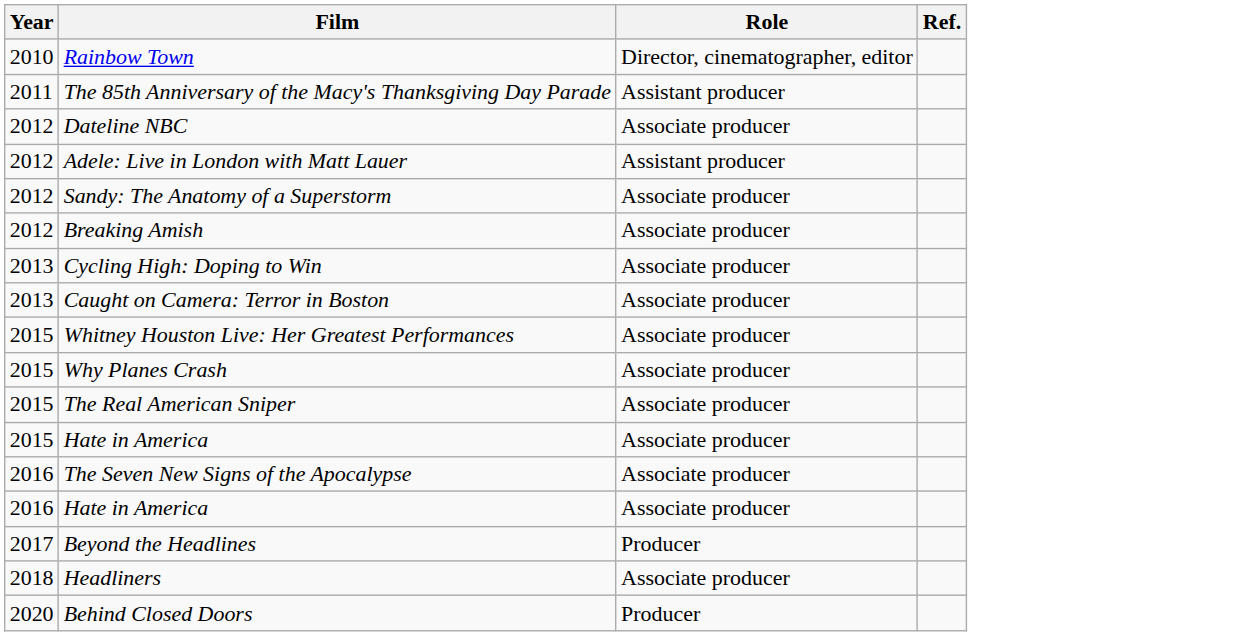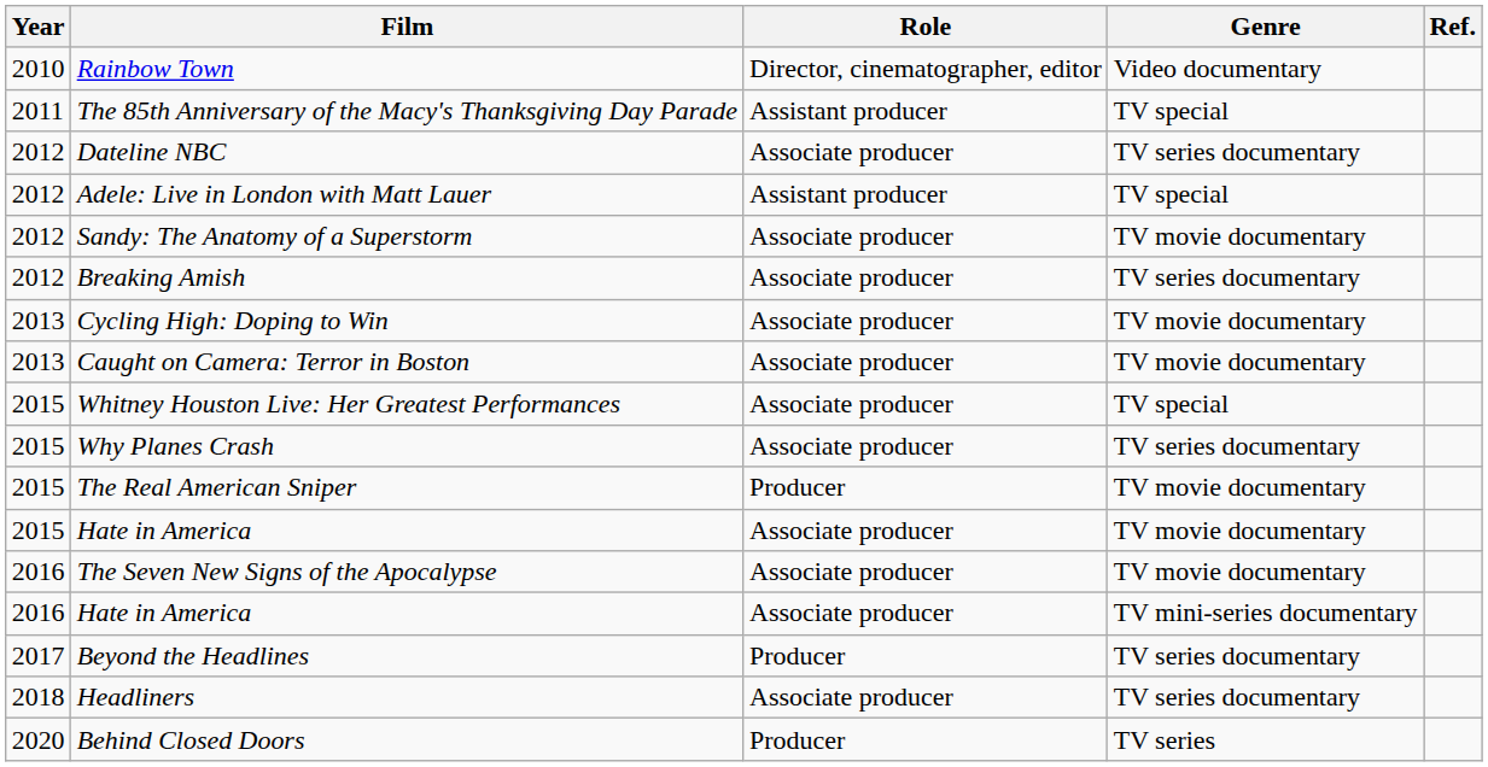 <table class="wikitable">
 <tr>
 <th>Year</th>
 <th>Film</th>
 <th>Role</th>
+<th>Genre</th>
 <th>Ref.</th>
 </tr>
 <tr>
 <td>2010</td>
 <td><em><a href='#'>Rainbow Town</a></em></td>
 <td>Director, cinematographer, editor</td>
+<td>Video documentary</td>
 <td></td>
 </tr>
 <tr>
 <td>2011</td>
 <td><em>The 85th Anniversary of the Macy's Thanksgiving Day Parade</em></td>
 <td>Assistant producer</td>
+<td>TV special</td>
 <td></td>
 </tr>
 <tr>
 <td>2012</td>
 <td><em>Dateline NBC</em></td>
 <td>Associate producer</td>
+<td>TV series documentary</td>
 <td></td>
 </tr>
 <tr>
 <td>2012</td>
 <td><em>Adele: Live in London with Matt Lauer</em></td>
 <td>Assistant producer</td>
+<td>TV special</td>
 <td></td>
 </tr>
 <tr>
 <td>2012</td>
 <td><em>Sandy: The Anatomy of a Superstorm</em></td>
 <td>Associate producer</td>
+<td>TV movie documentary</td>
 <td></td>
 </tr>
 <tr>
 <td>2012</td>
 <td><em>Breaking Amish</em></td>
 <td>Associate producer</td>
+<td>TV series documentary</td>
 <td></td>
 </tr>
 <tr>
 <td>2013</td>
 <td><em>Cycling High: Doping to Win</em></td>
 <td>Associate producer</td>
+<td>TV movie documentary</td>
 <td></td>
 </tr>
 <tr>
 <td>2013</td>
 <td><em>Caught on Camera: Terror in Boston</em></td>
 <td>Associate producer</td>
+<td>TV movie documentary</td>
 <td></td>
 </tr>
 <tr>
 <td>2015</td>
 <td><em>Whitney Houston Live: Her Greatest Performances</em></td>
 <td>Associate producer</td>
+<td>TV special</td>
 <td></td>
 </tr>
 <tr>
 <td>2015</td>
 <td><em>Why Planes Crash</em></td>
 <td>Associate producer</td>
+<td>TV series documentary</td>
 <td></td>
 </tr>
 <tr>
 <td>2015</td>
 <td><em>The Real American Sniper</em></td>
-<td>Associate producer</td>
+<td>Producer</td>
+<td>TV movie documentary</td>
 <td></td>
 </tr>
 <tr>
 <td>2015</td>
 <td><em>Hate in America</em></td>
 <td>Associate producer</td>
+<td>TV movie documentary</td>
 <td></td>
 </tr>
 <tr>
 <td>2016</td>
 <td><em>The Seven New Signs of the Apocalypse</em></td>
 <td>Associate producer</td>
+<td>TV movie documentary</td>
 <td></td>
 </tr>
 <tr>
 <td>2016</td>
 <td><em>Hate in America</em></td>
 <td>Associate producer</td>
+<td>TV mini-series documentary</td>
 <td></td>
 </tr>
 <tr>
 <td>2017</td>
 <td><em>Beyond the Headlines</em></td>
 <td>Producer</td>
+<td>TV series documentary</td>
 <td></td>
 </tr>
 <tr>
 <td>2018</td>
 <td><em>Headliners</em></td>
 <td>Associate producer</td>
+<td>TV series documentary</td>
 <td></td>
 </tr>
 <tr>
 <td>2020</td>
 <td><em>Behind Closed Doors</em></td>
 <td>Producer</td>
+<td>TV series</td>
 <td></td>
 </tr>
 </table>
